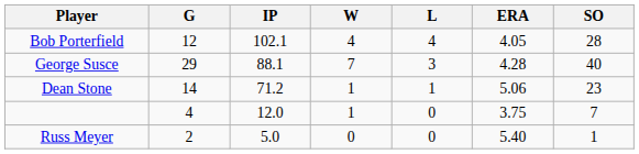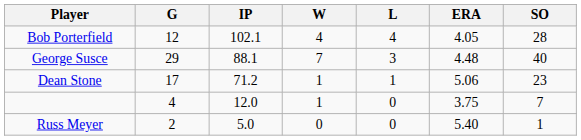 <table class="wikitable sortable">
 <tr>
 <th bgcolor="#DDDDFF" width="16%">Player</th>
 <th bgcolor="#DDDDFF" width="9%">G</th>
 <th bgcolor="#DDDDFF" width="9%">IP</th>
 <th bgcolor="#DDDDFF" width="9%">W</th>
 <th bgcolor="#DDDDFF" width="9%">L</th>
 <th bgcolor="#DDDDFF" width="9%">ERA</th>
 <th bgcolor="#DDDDFF" width="9%">SO</th>
 </tr>
 <tr align="center">
 <td><a href='#'>Bob Porterfield</a></td>
 <td>12</td>
 <td>102.1</td>
 <td>4</td>
 <td>4</td>
 <td>4.05</td>
 <td>28</td>
 </tr>
 <tr align="center">
 <td><a href='#'>George Susce</a></td>
 <td>29</td>
 <td>88.1</td>
 <td>7</td>
 <td>3</td>
-<td>4.28</td>
+<td>4.48</td>
 <td>40</td>
 </tr>
 <tr align="center">
 <td><a href='#'>Dean Stone</a></td>
-<td>14</td>
+<td>17</td>
 <td>71.2</td>
 <td>1</td>
 <td>1</td>
 <td>5.06</td>
 <td>23</td>
 </tr>
 <tr align="center">
 <td></td>
 <td>4</td>
 <td>12.0</td>
 <td>1</td>
 <td>0</td>
 <td>3.75</td>
 <td>7</td>
 </tr>
 <tr align="center">
 <td><a href='#'>Russ Meyer</a></td>
 <td>2</td>
 <td>5.0</td>
 <td>0</td>
 <td>0</td>
 <td>5.40</td>
 <td>1</td>
 </tr>
 </table>
